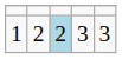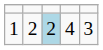 <table class="wikitable" style="text-align:center;">
 <tr>
 </tr>
 <tr>
 <td></td>
 <td></td>
 <td></td>
 <td></td>
 <td></td>
 </tr>
 <tr>
 <td>1</td>
 <td>2</td>
 <td style="background: lightblue;">2</td>
-<td>3</td>
+<td>4</td>
 <td>3</td>
 </tr>
 </table>
